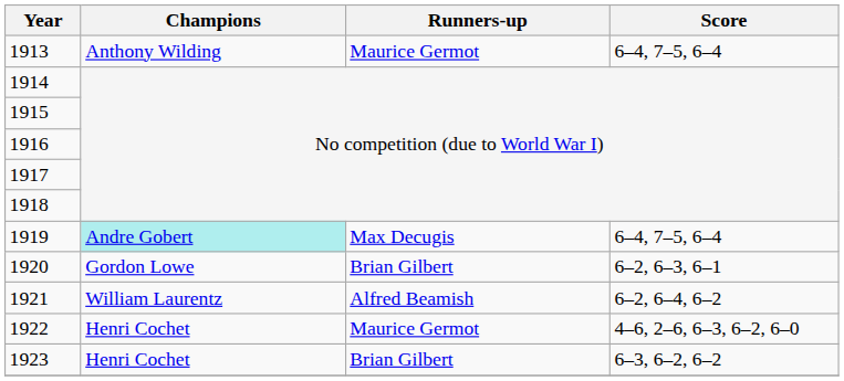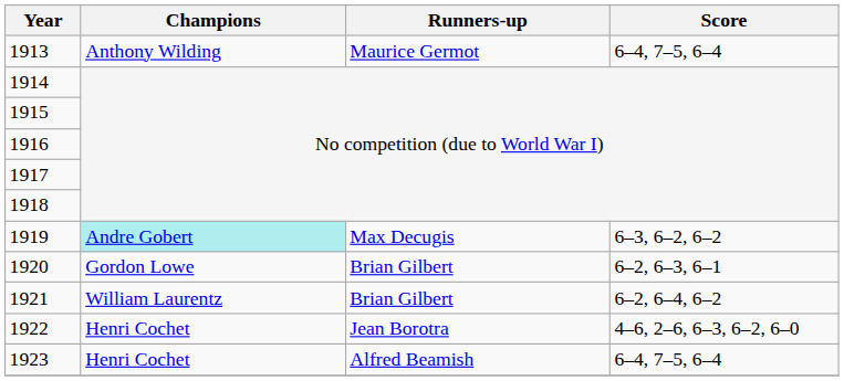 <table class="wikitable">
 <tr>
 <th style="width:55px">Year</th>
 <th style="width:210px">Champions</th>
 <th style="width:210px">Runners-up</th>
 <th style="width:180px" class="unsortable">Score</th>
 </tr>
 <tr>
 <td>1913</td>
 <td> <a href='#'>Anthony Wilding</a></td>
 <td> <a href='#'>Maurice Germot</a></td>
 <td>6–4, 7–5, 6–4</td>
 </tr>
 <tr>
 <td>1914</td>
 <td rowspan=5 colspan=3 align="center" bgcolor="#F5F5F5">No competition (due to <a href='#'>World War I</a>)</td>
 </tr>
 <tr>
 <td>1915</td>
 </tr>
 <tr>
 <td>1916</td>
 </tr>
 <tr>
 <td>1917</td>
 </tr>
 <tr>
 <td>1918</td>
 </tr>
 <tr>
 <td>1919</td>
 <td style="background: paleturquoise;"> <a href='#'>Andre Gobert</a></td>
 <td> <a href='#'>Max Decugis</a></td>
-<td>6–4, 7–5, 6–4</td>
+<td>6–3, 6–2, 6–2</td>
 </tr>
 <tr>
 <td>1920</td>
 <td> <a href='#'>Gordon Lowe</a></td>
 <td> <a href='#'>Brian Gilbert</a></td>
 <td>6–2, 6–3, 6–1</td>
 </tr>
 <tr>
 <td>1921</td>
 <td> <a href='#'>William Laurentz</a></td>
-<td> <a href='#'>Alfred Beamish</a></td>
+<td> <a href='#'>Brian Gilbert</a></td>
 <td>6–2, 6–4, 6–2</td>
 </tr>
 <tr>
 <td>1922</td>
 <td> <a href='#'>Henri Cochet</a></td>
-<td> <a href='#'>Maurice Germot</a></td>
+<td> <a href='#'>Jean Borotra</a></td>
 <td>4–6, 2–6, 6–3, 6–2, 6–0</td>
 </tr>
 <tr>
 <td>1923</td>
 <td> <a href='#'>Henri Cochet</a></td>
-<td> <a href='#'>Brian Gilbert</a></td>
-<td>6–3, 6–2, 6–2</td>
+<td> <a href='#'>Alfred Beamish</a></td>
+<td>6–4, 7–5, 6–4</td>
 </tr>
 <tr>
 </tr>
 </table>
